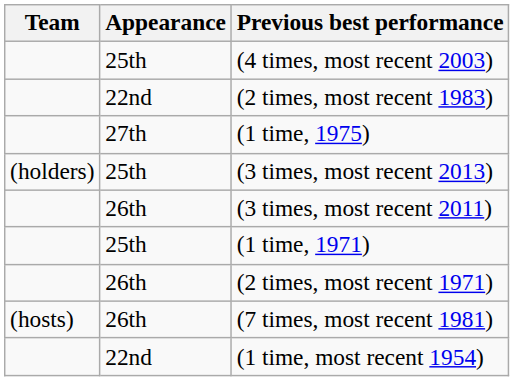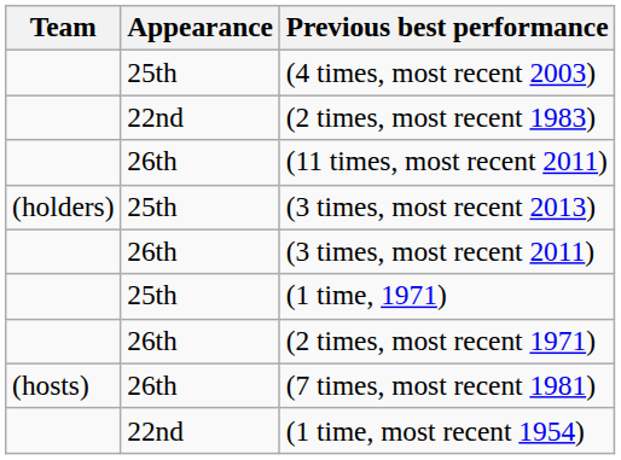 <table class="wikitable sortable" style="text-align: left;">
 <tr>
 <th>Team</th>
 <th data-sort-type="number">Appearance</th>
 <th>Previous best performance</th>
 </tr>
 <tr>
 <td></td>
 <td>25th</td>
 <td> (4 times, most recent <a href='#'>2003</a>)</td>
 </tr>
 <tr>
 <td></td>
 <td>22nd</td>
 <td> (2 times, most recent <a href='#'>1983</a>)</td>
 </tr>
 <tr>
 <td></td>
-<td>27th</td>
-<td> (1 time, <a href='#'>1975</a>)</td>
+<td>26th</td>
+<td> (11 times, most recent <a href='#'>2011</a>)</td>
 </tr>
 <tr>
 <td> (holders)</td>
 <td>25th</td>
 <td> (3 times, most recent <a href='#'>2013</a>)</td>
 </tr>
 <tr>
 <td></td>
 <td>26th</td>
 <td> (3 times, most recent <a href='#'>2011</a>)</td>
 </tr>
 <tr>
 <td></td>
 <td>25th</td>
 <td> (1 time, <a href='#'>1971</a>)</td>
 </tr>
 <tr>
 <td></td>
 <td>26th</td>
 <td> (2 times, most recent <a href='#'>1971</a>)</td>
 </tr>
 <tr>
 <td> (hosts)</td>
 <td>26th</td>
 <td> (7 times, most recent <a href='#'>1981</a>)</td>
 </tr>
 <tr>
 <td></td>
 <td>22nd</td>
 <td> (1 time, most recent <a href='#'>1954</a>)</td>
 </tr>
 </table>
